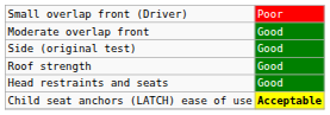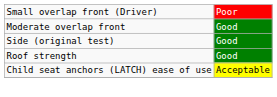 <table class="wikitable">
 <tr>
 <td>Small overlap front (Driver)</td>
 <td style="color:white;background: red">Poor</td>
 </tr>
 <tr>
 <td>Moderate overlap front</td>
 <td style="color:white;background: green">Good</td>
 </tr>
 <tr>
 <td>Side (original test)</td>
 <td style="color:white;background: green">Good</td>
 </tr>
 <tr>
 <td>Roof strength</td>
 <td style="color:white;background: green">Good</td>
 </tr>
 <tr>
-<td>Head restraints and seats</td>
-<td style="color:white;background: green">Good</td>
-</tr>
-<tr>
 <td>Child seat anchors (LATCH) ease of use</td>
-<td style="background: yellow"><strong>Acceptable</strong></td>
+<td style="background: yellow">Acceptable</td>
 </tr>
 <tr>
 </tr>
 </table>
